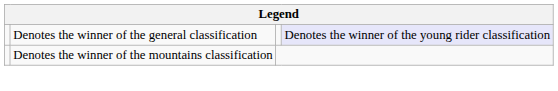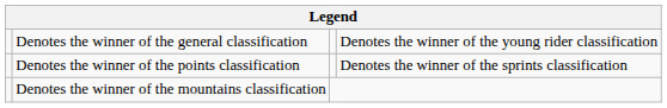 <table class="wikitable">
 <tr>
 <th colspan="4">Legend</th>
 </tr>
 <tr>
 <td></td>
 <td>Denotes the winner of the general classification</td>
 <td></td>
-<td style="background: lavender;">Denotes the winner of the young rider classification</td>
+<td>Denotes the winner of the young rider classification</td>
+</tr>
+<tr>
+<td></td>
+<td>Denotes the winner of the points classification</td>
+<td></td>
+<td>Denotes the winner of the sprints classification</td>
 </tr>
 <tr>
 <td></td>
 <td>Denotes the winner of the mountains classification</td>
 </tr>
 </table>
